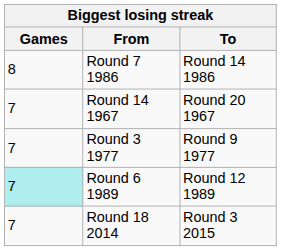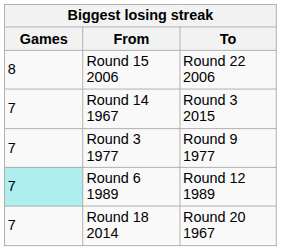 <table class="wikitable">
 <tr>
 <th Colspan="3">Biggest losing streak</th>
 </tr>
 <tr>
 <th width="80">Games</th>
 <th width="100">From</th>
 <th width="100">To</th>
 </tr>
 <tr>
 <td>8</td>
-<td>Round 7 1986</td>
-<td>Round 14 1986</td>
+<td>Round 15 2006</td>
+<td>Round 22 2006</td>
 </tr>
 <tr>
 <td>7</td>
 <td>Round 14 1967</td>
-<td>Round 20 1967</td>
+<td>Round 3 2015</td>
 </tr>
 <tr>
 <td>7</td>
 <td>Round 3 1977</td>
 <td>Round 9 1977</td>
 </tr>
 <tr>
 <td style="background: paleturquoise;">7</td>
 <td>Round 6 1989</td>
 <td>Round 12 1989</td>
 </tr>
 <tr>
 <td>7</td>
 <td>Round 18 2014</td>
-<td>Round 3 2015</td>
+<td>Round 20 1967</td>
 </tr>
 </table>
